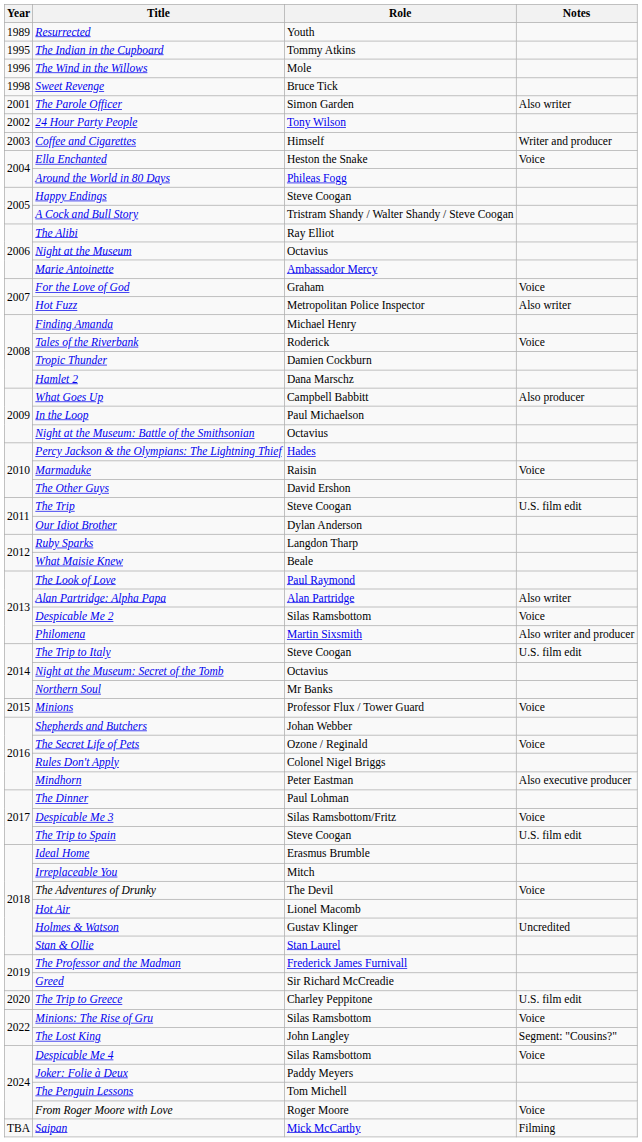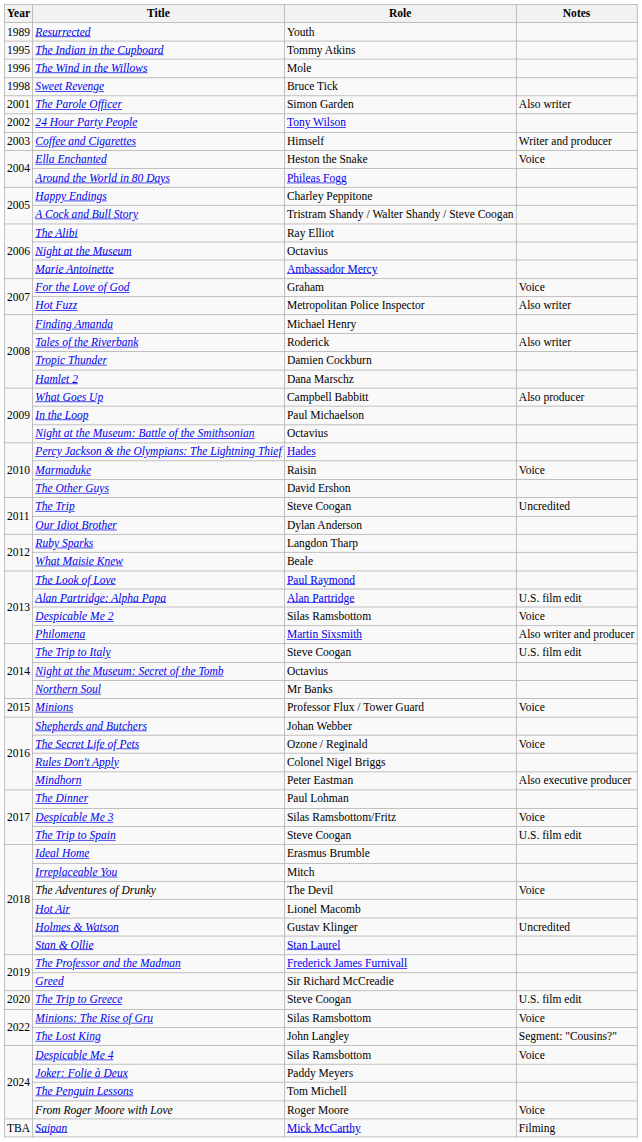 <table class="wikitable sortable">
 <tr>
 <th>Year</th>
 <th>Title</th>
 <th>Role</th>
 <th class="unsortable">Notes</th>
 </tr>
 <tr>
 <td>1989</td>
 <td><em><a href='#'>Resurrected</a></em></td>
 <td>Youth</td>
 <td></td>
 </tr>
 <tr>
 <td>1995</td>
 <td><em><a href='#'>The Indian in the Cupboard</a></em></td>
 <td>Tommy Atkins</td>
 <td></td>
 </tr>
 <tr>
 <td>1996</td>
 <td><em><a href='#'>The Wind in the Willows</a></em></td>
 <td>Mole</td>
 <td></td>
 </tr>
 <tr>
 <td>1998</td>
 <td><em><a href='#'>Sweet Revenge</a></em></td>
 <td>Bruce Tick</td>
 <td></td>
 </tr>
 <tr>
 <td>2001</td>
 <td><em><a href='#'>The Parole Officer</a></em></td>
 <td>Simon Garden</td>
 <td>Also writer</td>
 </tr>
 <tr>
 <td>2002</td>
 <td><em><a href='#'>24 Hour Party People</a></em></td>
 <td><a href='#'>Tony Wilson</a></td>
 <td></td>
 </tr>
 <tr>
 <td>2003</td>
 <td><em><a href='#'>Coffee and Cigarettes</a></em></td>
 <td>Himself</td>
 <td>Writer and producer</td>
 </tr>
 <tr>
 <td rowspan="2">2004</td>
 <td><em><a href='#'>Ella Enchanted</a></em></td>
 <td>Heston the Snake</td>
 <td>Voice</td>
 </tr>
 <tr>
 <td><em><a href='#'>Around the World in 80 Days</a></em></td>
 <td><a href='#'>Phileas Fogg</a></td>
 <td></td>
 </tr>
 <tr>
 <td rowspan="2">2005</td>
 <td><em><a href='#'>Happy Endings</a></em></td>
-<td>Steve Coogan</td>
+<td>Charley Peppitone</td>
 <td></td>
 </tr>
 <tr>
 <td><em><a href='#'>A Cock and Bull Story</a></em></td>
 <td>Tristram Shandy / Walter Shandy / Steve Coogan</td>
 <td></td>
 </tr>
 <tr>
 <td rowspan="3">2006</td>
 <td><em><a href='#'>The Alibi</a></em></td>
 <td>Ray Elliot</td>
 <td></td>
 </tr>
 <tr>
 <td><em><a href='#'>Night at the Museum</a></em></td>
 <td>Octavius</td>
 <td></td>
 </tr>
 <tr>
 <td><em><a href='#'>Marie Antoinette</a></em></td>
 <td><a href='#'>Ambassador Mercy</a></td>
 <td></td>
 </tr>
 <tr>
 <td rowspan="2">2007</td>
 <td><em><a href='#'>For the Love of God</a></em></td>
 <td>Graham</td>
 <td>Voice</td>
 </tr>
 <tr>
 <td><em><a href='#'>Hot Fuzz</a></em></td>
 <td>Metropolitan Police Inspector</td>
 <td>Also writer</td>
 </tr>
 <tr>
 <td rowspan="4">2008</td>
 <td><em><a href='#'>Finding Amanda</a></em></td>
 <td>Michael Henry</td>
 <td></td>
 </tr>
 <tr>
 <td><em><a href='#'>Tales of the Riverbank</a></em></td>
 <td>Roderick</td>
-<td>Voice</td>
+<td>Also writer</td>
 </tr>
 <tr>
 <td><em><a href='#'>Tropic Thunder</a></em></td>
 <td>Damien Cockburn</td>
 <td></td>
 </tr>
 <tr>
 <td><em><a href='#'>Hamlet 2</a></em></td>
 <td>Dana Marschz</td>
 <td></td>
 </tr>
 <tr>
 <td rowspan="3">2009</td>
 <td><em><a href='#'>What Goes Up</a></em></td>
 <td>Campbell Babbitt</td>
 <td>Also producer</td>
 </tr>
 <tr>
 <td><em><a href='#'>In the Loop</a></em></td>
 <td>Paul Michaelson</td>
 <td></td>
 </tr>
 <tr>
 <td><em><a href='#'>Night at the Museum: Battle of the Smithsonian</a></em></td>
 <td>Octavius</td>
 <td></td>
 </tr>
 <tr>
 <td rowspan="3">2010</td>
 <td><em><a href='#'>Percy Jackson & the Olympians: The Lightning Thief</a></em></td>
 <td><a href='#'>Hades</a></td>
 <td></td>
 </tr>
 <tr>
 <td><em><a href='#'>Marmaduke</a></em></td>
 <td>Raisin</td>
 <td>Voice</td>
 </tr>
 <tr>
 <td><em><a href='#'>The Other Guys</a></em></td>
 <td>David Ershon</td>
 <td></td>
 </tr>
 <tr>
 <td rowspan="2">2011</td>
 <td><em><a href='#'>The Trip</a></em></td>
 <td>Steve Coogan</td>
-<td>U.S. film edit</td>
+<td>Uncredited</td>
 </tr>
 <tr>
 <td><em><a href='#'>Our Idiot Brother</a></em></td>
 <td>Dylan Anderson</td>
 <td></td>
 </tr>
 <tr>
 <td rowspan="2">2012</td>
 <td><em><a href='#'>Ruby Sparks</a></em></td>
 <td>Langdon Tharp</td>
 <td></td>
 </tr>
 <tr>
 <td><em><a href='#'>What Maisie Knew</a></em></td>
 <td>Beale</td>
 <td></td>
 </tr>
 <tr>
 <td rowspan="4">2013</td>
 <td><em><a href='#'>The Look of Love</a></em></td>
 <td><a href='#'>Paul Raymond</a></td>
 <td></td>
 </tr>
 <tr>
 <td><em><a href='#'>Alan Partridge: Alpha Papa</a></em></td>
 <td><a href='#'>Alan Partridge</a></td>
-<td>Also writer</td>
+<td>U.S. film edit</td>
 </tr>
 <tr>
 <td><em><a href='#'>Despicable Me 2</a></em></td>
 <td>Silas Ramsbottom</td>
 <td>Voice</td>
 </tr>
 <tr>
 <td><em><a href='#'>Philomena</a></em></td>
 <td><a href='#'>Martin Sixsmith</a></td>
 <td>Also writer and producer</td>
 </tr>
 <tr>
 <td rowspan="3">2014</td>
 <td><em><a href='#'>The Trip to Italy</a></em></td>
 <td>Steve Coogan</td>
 <td>U.S. film edit</td>
 </tr>
 <tr>
 <td><em><a href='#'>Night at the Museum: Secret of the Tomb</a></em></td>
 <td>Octavius</td>
 <td></td>
 </tr>
 <tr>
 <td><em><a href='#'>Northern Soul</a></em></td>
 <td>Mr Banks</td>
 <td></td>
 </tr>
 <tr>
 <td>2015</td>
 <td><em><a href='#'>Minions</a></em></td>
 <td>Professor Flux / Tower Guard</td>
 <td>Voice</td>
 </tr>
 <tr>
 <td rowspan="4">2016</td>
 <td><em><a href='#'>Shepherds and Butchers</a></em></td>
 <td>Johan Webber</td>
 <td></td>
 </tr>
 <tr>
 <td><em><a href='#'>The Secret Life of Pets</a></em></td>
 <td>Ozone / Reginald</td>
 <td>Voice</td>
 </tr>
 <tr>
 <td><em><a href='#'>Rules Don't Apply</a></em></td>
 <td>Colonel Nigel Briggs</td>
 <td></td>
 </tr>
 <tr>
 <td><em><a href='#'>Mindhorn</a></em></td>
 <td>Peter Eastman</td>
 <td>Also executive producer</td>
 </tr>
 <tr>
 <td rowspan="3">2017</td>
 <td><em><a href='#'>The Dinner</a></em></td>
 <td>Paul Lohman</td>
 <td></td>
 </tr>
 <tr>
 <td><em><a href='#'>Despicable Me 3</a></em></td>
 <td>Silas Ramsbottom/Fritz</td>
 <td>Voice</td>
 </tr>
 <tr>
 <td><em><a href='#'>The Trip to Spain</a></em></td>
 <td>Steve Coogan</td>
 <td>U.S. film edit</td>
 </tr>
 <tr>
 <td rowspan="6">2018</td>
 <td><em><a href='#'>Ideal Home</a></em></td>
 <td>Erasmus Brumble</td>
 <td></td>
 </tr>
 <tr>
 <td><em><a href='#'>Irreplaceable You</a></em></td>
 <td>Mitch</td>
 <td></td>
 </tr>
 <tr>
 <td><em>The Adventures of Drunky</em></td>
 <td>The Devil</td>
 <td>Voice</td>
 </tr>
 <tr>
 <td><em><a href='#'>Hot Air</a></em></td>
 <td>Lionel Macomb</td>
 <td></td>
 </tr>
 <tr>
 <td><em><a href='#'>Holmes & Watson</a></em></td>
 <td>Gustav Klinger</td>
 <td>Uncredited</td>
 </tr>
 <tr>
 <td><em><a href='#'>Stan & Ollie</a></em></td>
 <td><a href='#'>Stan Laurel</a></td>
 <td></td>
 </tr>
 <tr>
 <td rowspan=2>2019</td>
 <td><em><a href='#'>The Professor and the Madman</a></em></td>
 <td><a href='#'>Frederick James Furnivall</a></td>
 <td></td>
 </tr>
 <tr>
 <td><em><a href='#'>Greed</a></em></td>
 <td>Sir Richard McCreadie</td>
 <td></td>
 </tr>
 <tr>
 <td>2020</td>
 <td><em><a href='#'>The Trip to Greece</a></em></td>
-<td>Charley Peppitone</td>
+<td>Steve Coogan</td>
 <td>U.S. film edit</td>
 </tr>
 <tr>
 <td rowspan=2>2022</td>
 <td><em><a href='#'>Minions: The Rise of Gru</a></em></td>
 <td>Silas Ramsbottom</td>
 <td>Voice</td>
 </tr>
 <tr>
 <td><em><a href='#'>The Lost King</a></em></td>
 <td>John Langley</td>
 <td>Segment: "Cousins?"</td>
 </tr>
 <tr>
 <td rowspan=4>2024</td>
 <td><em><a href='#'>Despicable Me 4</a></em></td>
 <td>Silas Ramsbottom</td>
 <td>Voice</td>
 </tr>
 <tr>
 <td><em><a href='#'>Joker: Folie à Deux</a></em></td>
 <td>Paddy Meyers</td>
 <td></td>
 </tr>
 <tr>
 <td><em><a href='#'>The Penguin Lessons</a></em></td>
 <td>Tom Michell</td>
 <td></td>
 </tr>
 <tr>
 <td><em>From Roger Moore with Love</em></td>
 <td>Roger Moore</td>
 <td>Voice</td>
 </tr>
 <tr>
 <td>TBA</td>
 <td><em><a href='#'>Saipan</a></em></td>
 <td><a href='#'>Mick McCarthy</a></td>
 <td>Filming</td>
 </tr>
 </table>
